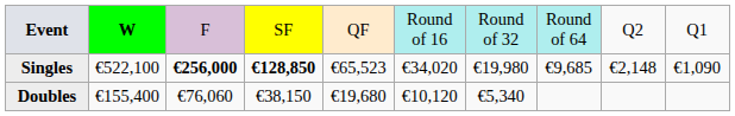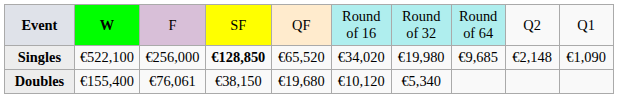 <table class=wikitable style=font-size:90%;text-align:center>
 <tr>
 <td width=130 bgcolor=dfe2e9><strong>Event</strong></td>
 <td width=80 bgcolor=lime><strong>W</strong></td>
 <td width=85 bgcolor=thistle>F</td>
 <td width=85 bgcolor=ffff00>SF</td>
 <td width=85 bgcolor=ffebcd>QF</td>
 <td width=85 bgcolor=afeeee>Round of 16</td>
 <td width=85 bgcolor=afeeee>Round of 32</td>
 <td width=85 bgcolor=afeeee>Round of 64</td>
 <td width=85>Q2</td>
 <td width=85>Q1</td>
 </tr>
 <tr>
 <th style=background:#ededed>Singles</th>
 <td>€522,100</td>
-<td><strong>€256,000</strong></td>
+<td>€256,000</td>
 <td><strong>€128,850</strong></td>
-<td>€65,523</td>
+<td>€65,520</td>
 <td>€34,020</td>
 <td>€19,980</td>
 <td>€9,685</td>
 <td>€2,148</td>
 <td>€1,090</td>
 </tr>
 <tr>
 <th style=background:#ededed>Doubles</th>
 <td>€155,400</td>
-<td>€76,060</td>
+<td>€76,061</td>
 <td>€38,150</td>
 <td>€19,680</td>
 <td>€10,120</td>
 <td>€5,340</td>
 <td></td>
 <td></td>
 <td></td>
 </tr>
 </table>
